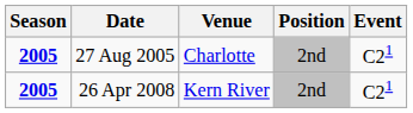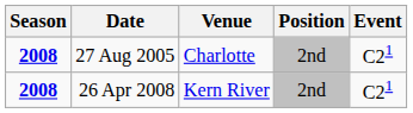 <table class="wikitable" style="text-align:center; font-size:95%;">
 <tr>
 <th>Season</th>
 <th>Date</th>
 <th>Venue</th>
 <th>Position</th>
 <th>Event</th>
 </tr>
 <tr>
-<td><strong><a href='#'>2005</a></strong></td>
+<td><strong><a href='#'>2008</a></strong></td>
 <td align=right>27 Aug 2005</td>
 <td align=left><a href='#'>Charlotte</a></td>
 <td bgcolor=silver>2nd</td>
 <td>C2<sup><a href='#'>1</a></sup></td>
 </tr>
 <tr>
-<td><strong><a href='#'>2005</a></strong></td>
+<td><strong><a href='#'>2008</a></strong></td>
 <td align=right>26 Apr 2008</td>
 <td align=left><a href='#'>Kern River</a></td>
 <td bgcolor=silver>2nd</td>
 <td>C2<sup><a href='#'>1</a></sup></td>
 </tr>
 </table>
